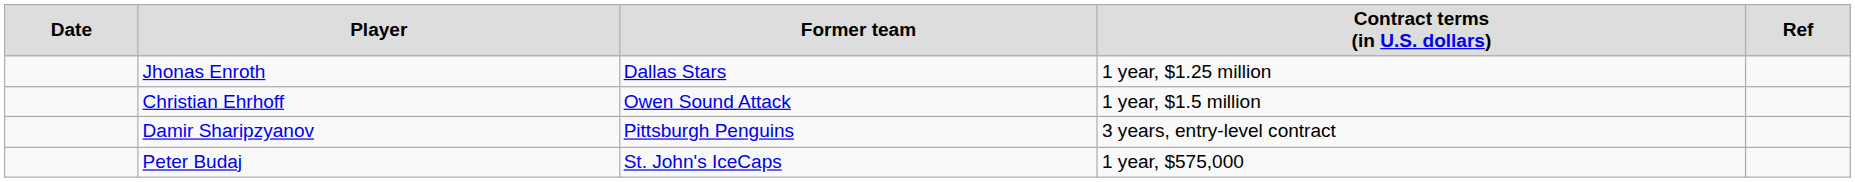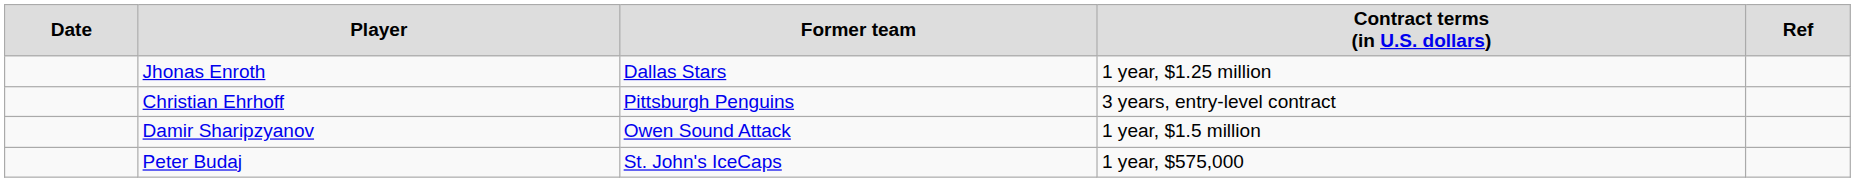 <table class="wikitable" width=98%>
 <tr align="center" bgcolor="#dddddd">
 <td><strong>Date</strong></td>
 <td><strong>Player</strong></td>
 <td><strong>Former team</strong></td>
 <td><strong>Contract terms</strong><br><strong>(in <a href='#'>U.S. dollars</a>)</strong></td>
 <td><strong>Ref</strong></td>
 </tr>
 <tr>
 <td></td>
 <td><a href='#'>Jhonas Enroth</a></td>
 <td><a href='#'>Dallas Stars</a></td>
 <td>1 year, $1.25 million</td>
 <td></td>
 </tr>
 <tr>
 <td></td>
 <td><a href='#'>Christian Ehrhoff</a></td>
-<td><a href='#'>Owen Sound Attack</a></td>
-<td>1 year, $1.5 million</td>
+<td><a href='#'>Pittsburgh Penguins</a></td>
+<td>3 years, entry-level contract</td>
 <td></td>
 </tr>
 <tr>
 <td></td>
 <td><a href='#'>Damir Sharipzyanov</a></td>
-<td><a href='#'>Pittsburgh Penguins</a></td>
-<td>3 years, entry-level contract</td>
+<td><a href='#'>Owen Sound Attack</a></td>
+<td>1 year, $1.5 million</td>
 <td></td>
 </tr>
 <tr>
 <td></td>
 <td><a href='#'>Peter Budaj</a></td>
 <td><a href='#'>St. John's IceCaps</a></td>
 <td>1 year, $575,000</td>
 <td></td>
 </tr>
 </table>
